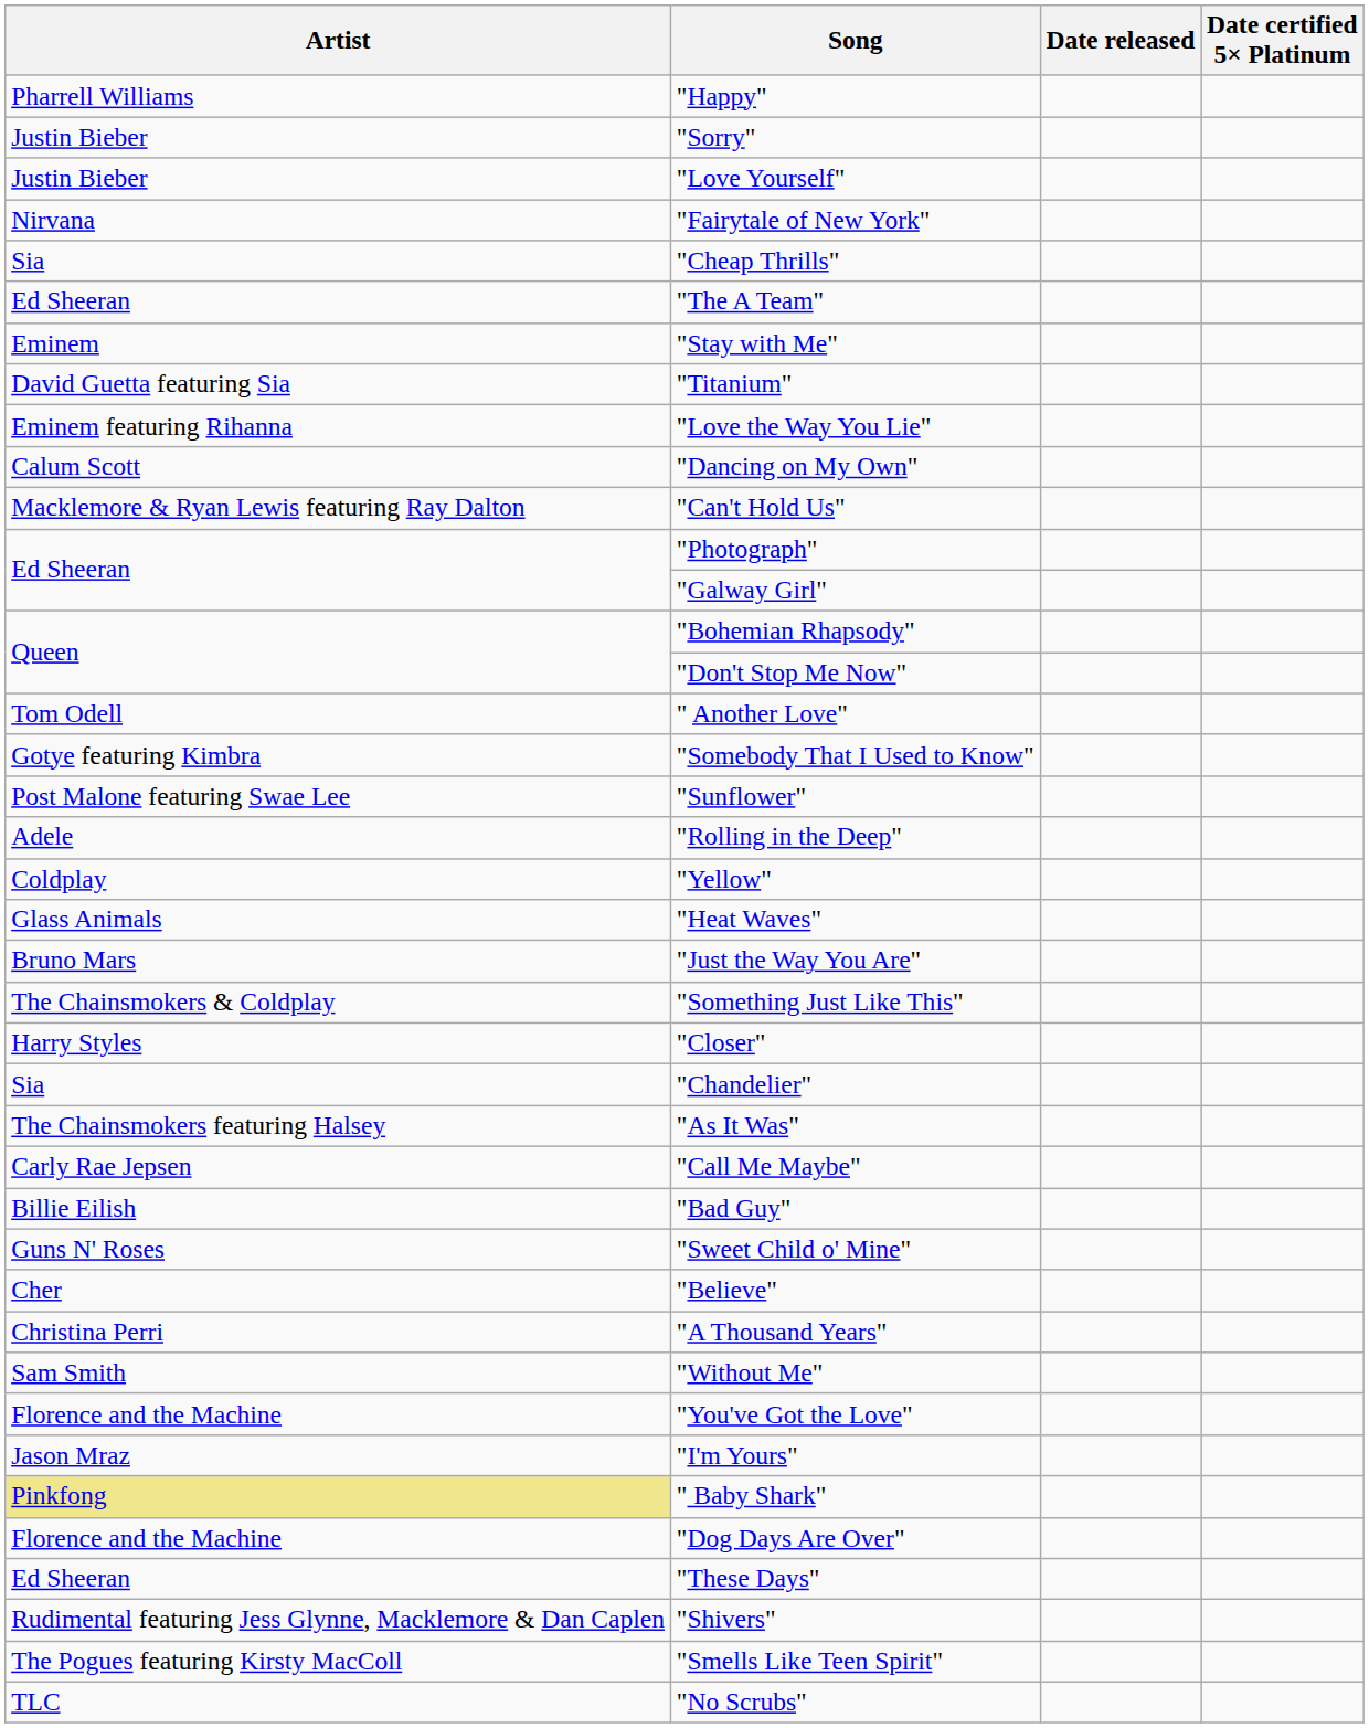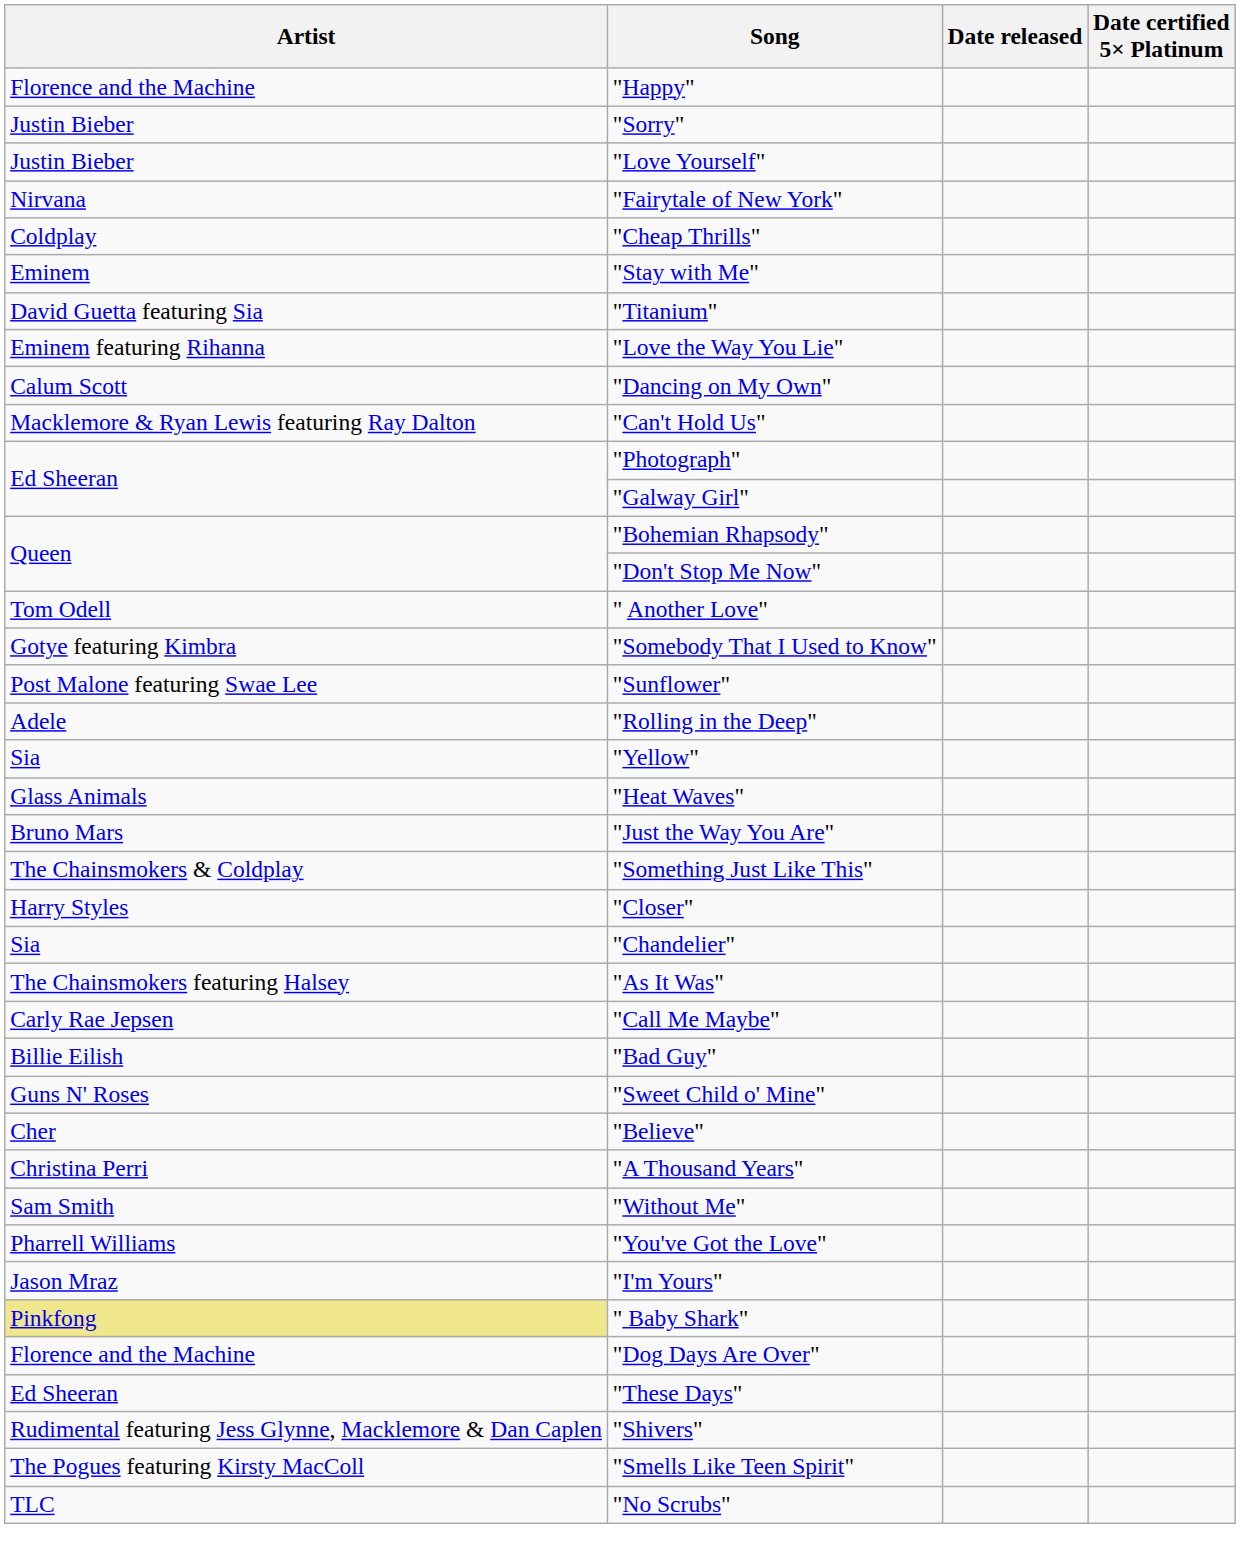 <table class="wikitable plainrowheaders sortable">
 <tr>
 <th scope=col>Artist</th>
 <th scope=col>Song</th>
 <th scope=col>Date released</th>
 <th scope=col>Date certified<br>5× Platinum</th>
 </tr>
 <tr>
-<td><a href='#'>Pharrell Williams</a></td>
+<td><a href='#'>Florence and the Machine</a></td>
 <td>"<a href='#'>Happy</a>"</td>
 <td></td>
 <td></td>
 </tr>
 <tr>
 <td><a href='#'>Justin Bieber</a></td>
 <td>"<a href='#'>Sorry</a>"</td>
 <td></td>
 <td></td>
 </tr>
 <tr>
 <td><a href='#'>Justin Bieber</a></td>
 <td>"<a href='#'>Love Yourself</a>"</td>
 <td></td>
 <td></td>
 </tr>
 <tr>
 <td><a href='#'>Nirvana</a></td>
 <td>"<a href='#'>Fairytale of New York</a>"</td>
 <td></td>
 <td></td>
 </tr>
 <tr>
-<td><a href='#'>Sia</a></td>
+<td><a href='#'>Coldplay</a></td>
 <td>"<a href='#'>Cheap Thrills</a>"</td>
-<td></td>
-<td></td>
-</tr>
-<tr>
-<td><a href='#'>Ed Sheeran</a></td>
-<td>"<a href='#'>The A Team</a>"</td>
 <td></td>
 <td></td>
 </tr>
 <tr>
 <td><a href='#'>Eminem</a></td>
 <td>"<a href='#'>Stay with Me</a>"</td>
 <td></td>
 <td></td>
 </tr>
 <tr>
 <td><a href='#'>David Guetta</a> featuring <a href='#'>Sia</a></td>
 <td>"<a href='#'>Titanium</a>"</td>
 <td></td>
 <td></td>
 </tr>
 <tr>
 <td><a href='#'>Eminem</a> featuring <a href='#'>Rihanna</a></td>
 <td>"<a href='#'>Love the Way You Lie</a>"</td>
 <td></td>
 <td></td>
 </tr>
 <tr>
 <td><a href='#'>Calum Scott</a></td>
 <td>"<a href='#'>Dancing on My Own</a>"</td>
 <td></td>
 <td></td>
 </tr>
 <tr>
 <td><a href='#'>Macklemore & Ryan Lewis</a> featuring <a href='#'>Ray Dalton</a></td>
 <td>"<a href='#'>Can't Hold Us</a>"</td>
 <td></td>
 <td></td>
 </tr>
 <tr>
 <td rowspan="2"><a href='#'>Ed Sheeran</a></td>
 <td>"<a href='#'>Photograph</a>"</td>
 <td></td>
 <td></td>
 </tr>
 <tr>
 <td>"<a href='#'>Galway Girl</a>"</td>
 <td></td>
 <td></td>
 </tr>
 <tr>
 <td rowspan="2"><a href='#'>Queen</a></td>
 <td>"<a href='#'>Bohemian Rhapsody</a>"</td>
 <td></td>
 <td></td>
 </tr>
 <tr>
 <td>"<a href='#'>Don't Stop Me Now</a>"</td>
 <td></td>
 <td></td>
 </tr>
 <tr>
 <td><a href='#'>Tom Odell</a></td>
 <td>" <a href='#'>Another Love</a>"</td>
 <td></td>
 <td></td>
 </tr>
 <tr>
 <td><a href='#'>Gotye</a> featuring <a href='#'>Kimbra</a></td>
 <td>"<a href='#'>Somebody That I Used to Know</a>"</td>
 <td></td>
 <td></td>
 </tr>
 <tr>
 <td><a href='#'>Post Malone</a> featuring <a href='#'>Swae Lee</a></td>
 <td>"<a href='#'>Sunflower</a>"</td>
 <td></td>
 <td></td>
 </tr>
 <tr>
 <td><a href='#'>Adele</a></td>
 <td>"<a href='#'>Rolling in the Deep</a>"</td>
 <td></td>
 <td></td>
 </tr>
 <tr>
-<td><a href='#'>Coldplay</a></td>
+<td><a href='#'>Sia</a></td>
 <td>"<a href='#'>Yellow</a>"</td>
 <td></td>
 <td></td>
 </tr>
 <tr>
 <td><a href='#'>Glass Animals</a></td>
 <td>"<a href='#'>Heat Waves</a>"</td>
 <td></td>
 <td></td>
 </tr>
 <tr>
 <td><a href='#'>Bruno Mars</a></td>
 <td>"<a href='#'>Just the Way You Are</a>"</td>
 <td></td>
 <td></td>
 </tr>
 <tr>
 <td><a href='#'>The Chainsmokers</a> & <a href='#'>Coldplay</a></td>
 <td>"<a href='#'>Something Just Like This</a>"</td>
 <td></td>
 <td></td>
 </tr>
 <tr>
 <td><a href='#'>Harry Styles</a></td>
 <td>"<a href='#'>Closer</a>"</td>
 <td></td>
 <td></td>
 </tr>
 <tr>
 <td><a href='#'>Sia</a></td>
 <td>"<a href='#'>Chandelier</a>"</td>
 <td></td>
 <td></td>
 </tr>
 <tr>
 <td><a href='#'>The Chainsmokers</a> featuring <a href='#'>Halsey</a></td>
 <td>"<a href='#'>As It Was</a>"</td>
 <td></td>
 <td></td>
 </tr>
 <tr>
 <td><a href='#'>Carly Rae Jepsen</a></td>
 <td>"<a href='#'>Call Me Maybe</a>"</td>
 <td></td>
 <td></td>
 </tr>
 <tr>
 <td><a href='#'>Billie Eilish</a></td>
 <td>"<a href='#'>Bad Guy</a>"</td>
 <td></td>
 <td></td>
 </tr>
 <tr>
 <td><a href='#'>Guns N' Roses</a></td>
 <td>"<a href='#'>Sweet Child o' Mine</a>"</td>
 <td></td>
 <td></td>
 </tr>
 <tr>
 <td><a href='#'>Cher</a></td>
 <td>"<a href='#'>Believe</a>"</td>
 <td></td>
 <td></td>
 </tr>
 <tr>
 <td><a href='#'>Christina Perri</a></td>
 <td>"<a href='#'>A Thousand Years</a>"</td>
 <td></td>
 <td></td>
 </tr>
 <tr>
 <td><a href='#'>Sam Smith</a></td>
 <td>"<a href='#'>Without Me</a>"</td>
 <td></td>
 <td></td>
 </tr>
 <tr>
-<td><a href='#'>Florence and the Machine</a></td>
+<td><a href='#'>Pharrell Williams</a></td>
 <td>"<a href='#'>You've Got the Love</a>"</td>
 <td></td>
 <td></td>
 </tr>
 <tr>
 <td><a href='#'>Jason Mraz</a></td>
 <td>"<a href='#'>I'm Yours</a>"</td>
 <td></td>
 <td></td>
 </tr>
 <tr>
 <td style="background: khaki;"><a href='#'>Pinkfong</a></td>
 <td>"<a href='#'> Baby Shark</a>"</td>
 <td></td>
 <td></td>
 </tr>
 <tr>
 <td><a href='#'>Florence and the Machine</a></td>
 <td>"<a href='#'>Dog Days Are Over</a>"</td>
 <td></td>
 <td></td>
 </tr>
 <tr>
 <td><a href='#'>Ed Sheeran</a></td>
 <td>"<a href='#'>These Days</a>"</td>
 <td></td>
 <td></td>
 </tr>
 <tr>
 <td><a href='#'>Rudimental</a> featuring <a href='#'>Jess Glynne</a>, <a href='#'>Macklemore</a> & <a href='#'>Dan Caplen</a></td>
 <td>"<a href='#'>Shivers</a>"</td>
 <td></td>
 <td></td>
 </tr>
 <tr>
 <td><a href='#'>The Pogues</a> featuring <a href='#'>Kirsty MacColl</a></td>
 <td>"<a href='#'>Smells Like Teen Spirit</a>"</td>
 <td></td>
 <td></td>
 </tr>
 <tr>
 <td><a href='#'>TLC</a></td>
 <td>"<a href='#'>No Scrubs</a>"</td>
 <td></td>
 <td></td>
 </tr>
 </table>
